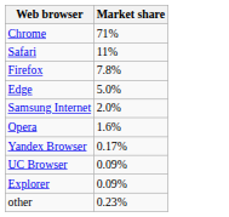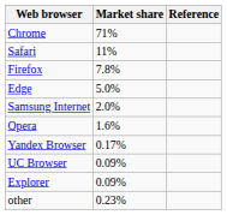 <table class="wikitable sortable">
 <tr>
 <th>Web browser</th>
 <th>Market share</th>
+<th>Reference</th>
 </tr>
 <tr>
 <td><a href='#'>Chrome</a></td>
 <td>71%</td>
+<td></td>
 </tr>
 <tr>
 <td><a href='#'>Safari</a></td>
 <td>11%</td>
+<td></td>
 </tr>
 <tr>
 <td><a href='#'>Firefox</a></td>
 <td>7.8%</td>
+<td></td>
 </tr>
 <tr>
 <td><a href='#'>Edge</a></td>
 <td>5.0%</td>
+<td></td>
 </tr>
 <tr>
 <td><a href='#'>Samsung Internet</a></td>
 <td>2.0%</td>
+<td></td>
 </tr>
 <tr>
 <td><a href='#'>Opera</a></td>
 <td>1.6%</td>
+<td></td>
 </tr>
 <tr>
 <td><a href='#'>Yandex Browser</a></td>
 <td>0.17%</td>
+<td></td>
 </tr>
 <tr>
 <td><a href='#'>UC Browser</a></td>
 <td>0.09%</td>
+<td></td>
 </tr>
 <tr>
 <td><a href='#'>Explorer</a></td>
 <td>0.09%</td>
+<td></td>
 </tr>
 <tr>
 <td>other</td>
 <td>0.23%</td>
+<td></td>
 </tr>
 </table>
